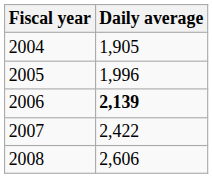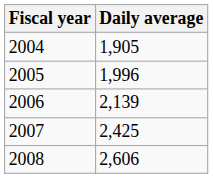 <table class="wikitable">
 <tr>
 <th>Fiscal year</th>
 <th>Daily average</th>
 </tr>
 <tr>
 <td>2004</td>
 <td>1,905</td>
 </tr>
 <tr>
 <td>2005</td>
 <td>1,996</td>
 </tr>
 <tr>
 <td>2006</td>
-<td><strong>2,139</strong></td>
+<td>2,139</td>
 </tr>
 <tr>
 <td>2007</td>
-<td>2,422</td>
+<td>2,425</td>
 </tr>
 <tr>
 <td>2008</td>
 <td>2,606</td>
 </tr>
 </table>
